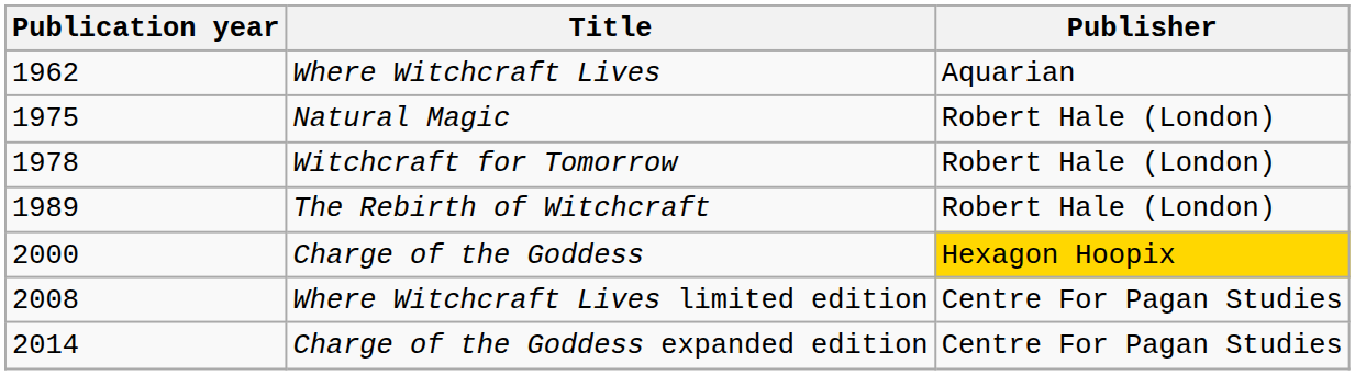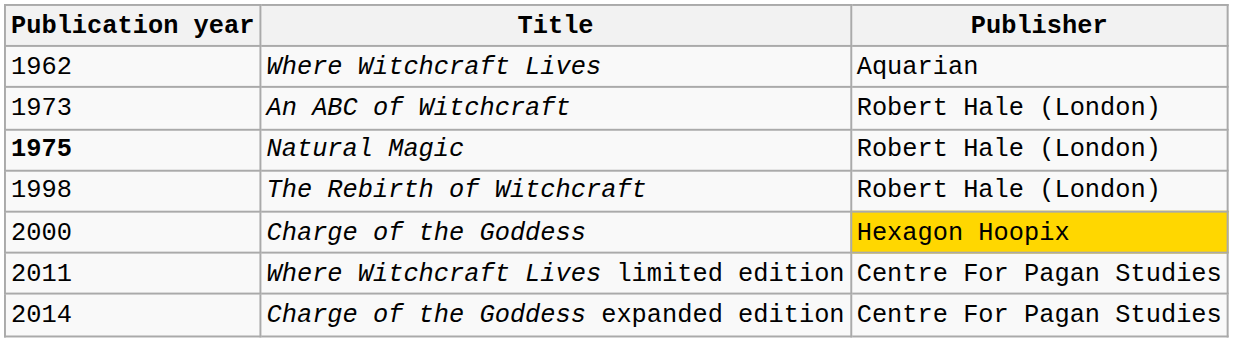 <table class="wikitable sortable">
 <tr>
 <th>Publication year</th>
 <th>Title</th>
 <th>Publisher</th>
 </tr>
 <tr>
 <td>1962</td>
 <td><em>Where Witchcraft Lives</em></td>
 <td>Aquarian</td>
 </tr>
 <tr>
-<td>1975</td>
+<td>1973</td>
+<td><em>An ABC of Witchcraft</em></td>
+<td>Robert Hale (London)</td>
+</tr>
+<tr>
+<td><strong>1975</strong></td>
 <td><em>Natural Magic</em></td>
 <td>Robert Hale (London)</td>
 </tr>
 <tr>
-<td>1978</td>
-<td><em>Witchcraft for Tomorrow</em></td>
-<td>Robert Hale (London)</td>
-</tr>
-<tr>
-<td>1989</td>
+<td>1998</td>
 <td><em>The Rebirth of Witchcraft</em></td>
 <td>Robert Hale (London)</td>
 </tr>
 <tr>
 <td>2000</td>
 <td><em>Charge of the Goddess</em></td>
 <td style="background: gold;">Hexagon Hoopix</td>
 </tr>
 <tr>
-<td>2008</td>
+<td>2011</td>
 <td><em>Where Witchcraft Lives</em> limited edition</td>
 <td>Centre For Pagan Studies</td>
 </tr>
 <tr>
 <td>2014</td>
 <td><em>Charge of the Goddess</em> expanded edition</td>
 <td>Centre For Pagan Studies</td>
 </tr>
 </table>
